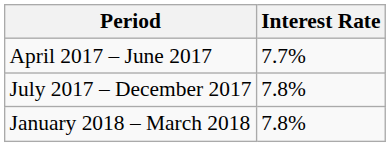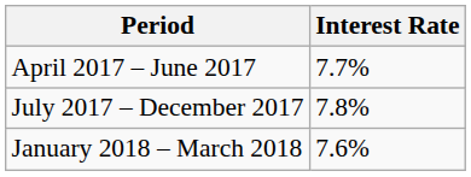 <table class="wikitable">
 <tr>
 <th>Period</th>
 <th>Interest Rate</th>
 </tr>
 <tr>
 <td>April 2017 – June 2017</td>
 <td>7.7%</td>
 </tr>
 <tr>
 <td>July 2017 – December 2017</td>
 <td>7.8%</td>
 </tr>
 <tr>
 <td>January 2018 – March 2018</td>
-<td>7.8%</td>
+<td>7.6%</td>
 </tr>
 </table>
